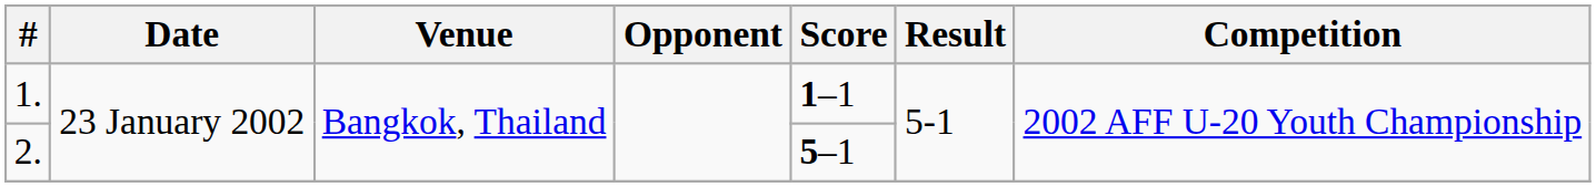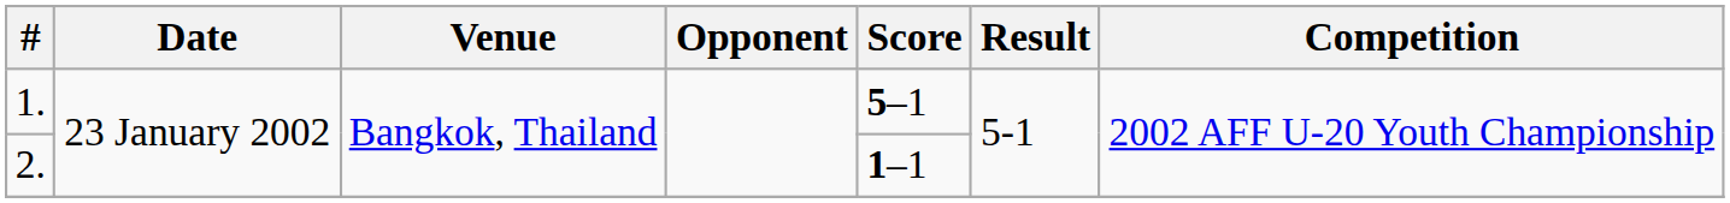 <table class="wikitable collapsible collapsed">
 <tr>
 <th>#</th>
 <th>Date</th>
 <th>Venue</th>
 <th>Opponent</th>
 <th>Score</th>
 <th>Result</th>
 <th>Competition</th>
 </tr>
 <tr>
 <td>1.</td>
 <td rowspan="2">23 January 2002</td>
 <td rowspan="2"><a href='#'>Bangkok</a>, <a href='#'>Thailand</a></td>
 <td rowspan="2"></td>
-<td><strong>1</strong>–1</td>
+<td><strong>5</strong>–1</td>
 <td rowspan="2">5-1</td>
 <td rowspan="2"><a href='#'>2002 AFF U-20 Youth Championship</a></td>
 </tr>
 <tr>
 <td>2.</td>
-<td><strong>5</strong>–1</td>
+<td><strong>1</strong>–1</td>
 </tr>
 <tr>
 </tr>
 </table>
